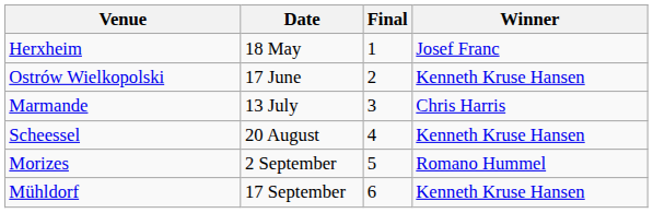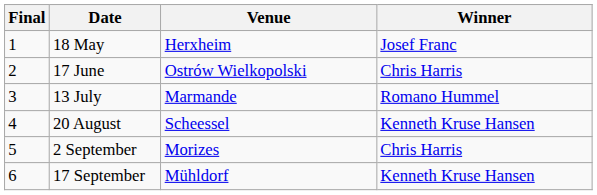 <table class="wikitable" style="font-size: 100%">
 <tr>
+<th width=30>Final</th>
+<th width=100>Date</th>
 <th width=200>Venue</th>
-<th width=100>Date</th>
-<th width=30>Final</th>
 <th width=200>Winner</th>
 </tr>
 <tr>
+<td>1</td>
+<td>18 May</td>
 <td> <a href='#'>Herxheim</a></td>
-<td>18 May</td>
-<td>1</td>
 <td> <a href='#'>Josef Franc</a></td>
 </tr>
 <tr>
+<td>2</td>
+<td>17 June</td>
 <td> <a href='#'>Ostrów Wielkopolski</a></td>
-<td>17 June</td>
-<td>2</td>
+<td> <a href='#'>Chris Harris</a></td>
+</tr>
+<tr>
+<td>3</td>
+<td>13 July</td>
+<td> <a href='#'>Marmande</a></td>
+<td> <a href='#'>Romano Hummel</a></td>
+</tr>
+<tr>
+<td>4</td>
+<td>20 August</td>
+<td> <a href='#'>Scheessel</a></td>
 <td> <a href='#'>Kenneth Kruse Hansen</a></td>
 </tr>
 <tr>
-<td> <a href='#'>Marmande</a></td>
-<td>13 July</td>
-<td>3</td>
+<td>5</td>
+<td>2 September</td>
+<td> <a href='#'>Morizes</a></td>
 <td> <a href='#'>Chris Harris</a></td>
 </tr>
 <tr>
-<td> <a href='#'>Scheessel</a></td>
-<td>20 August</td>
-<td>4</td>
-<td> <a href='#'>Kenneth Kruse Hansen</a></td>
-</tr>
-<tr>
-<td> <a href='#'>Morizes</a></td>
-<td>2 September</td>
-<td>5</td>
-<td> <a href='#'>Romano Hummel</a></td>
-</tr>
-<tr>
+<td>6</td>
+<td>17 September</td>
 <td> <a href='#'>Mühldorf</a></td>
-<td>17 September</td>
-<td>6</td>
 <td> <a href='#'>Kenneth Kruse Hansen</a></td>
 </tr>
 </table>
